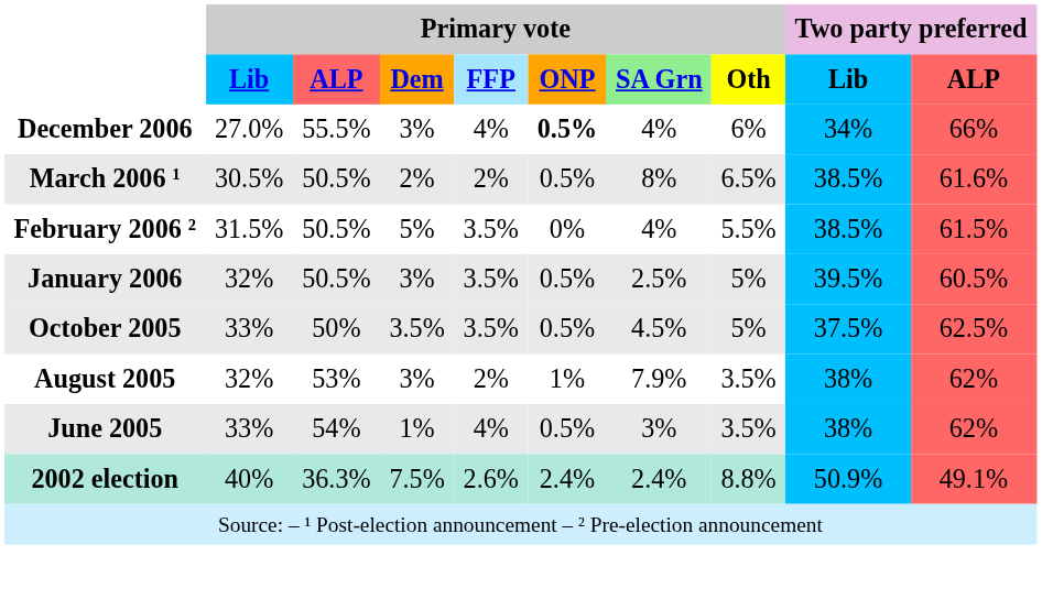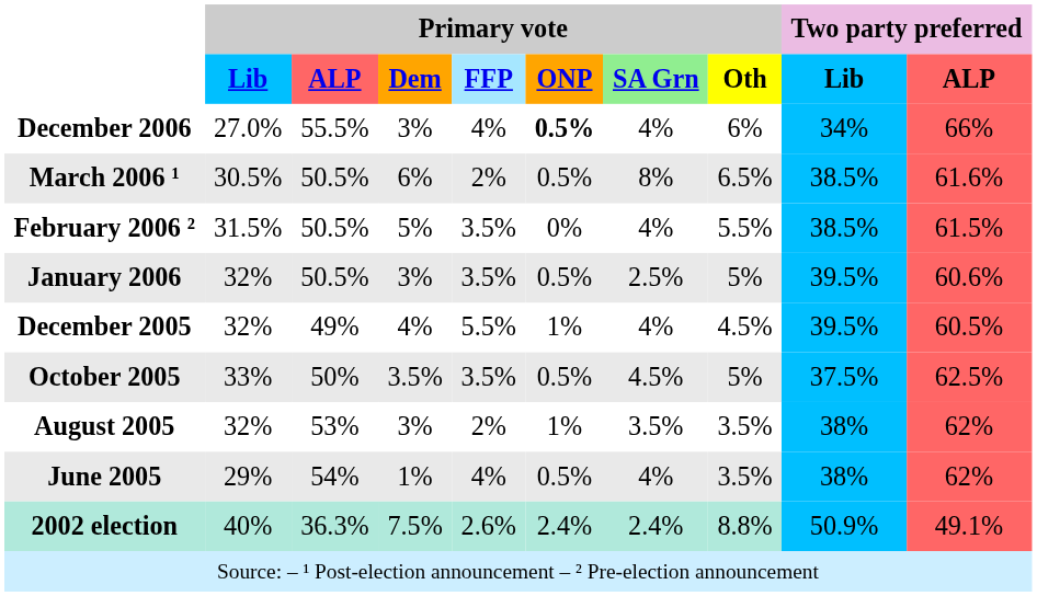 <table class="toccolours" cellpadding="5" cellspacing="0" style="float:left; margin-right:.5em; margin-top:.4em; font-size:90%;">
 <tr>
 </tr>
 <tr>
 <td style="background:#; text-align:center;"></td>
 <th style="background:#ccc; text-align:center;" colspan="7">Primary vote</th>
 <th style="background:#ebbce3; text-align:center;" colspan="2">Two party preferred</th>
 </tr>
 <tr>
 <th></th>
 <th style="background:#00bfff; text-align:center;"><a href='#'>Lib</a></th>
 <th style="background:#f66; text-align:center;"><a href='#'>ALP</a></th>
 <th style="background:orange; text-align:center;"><a href='#'>Dem</a></th>
 <th style="background:#a6e7ff; text-align:center;"><a href='#'>FFP</a></th>
 <th class="unsortable" style="background:orange"><a href='#'>ONP</a></th>
 <th style="background:#90ee90; text-align:center;"><a href='#'>SA Grn</a></th>
 <th style="background:#ff0; text-align:center;">Oth</th>
 <th style="background:#00bfff; text-align:center;">Lib</th>
 <th style="background:#f66; text-align:center;">ALP</th>
 </tr>
 <tr>
 <th>December 2006</th>
 <td style="text-align:center;" bgcolor="">27.0%</td>
 <td style="text-align:center;" bgcolor="">55.5%</td>
 <td style="text-align:center;" width="" bgcolor="">3%</td>
 <td style="text-align:center;" width="" bgcolor="">4%</td>
 <td style="text-align:center;" width="" bgcolor=""><strong>0.5%</strong></td>
 <td style="text-align:center;" width="" bgcolor="">4%</td>
 <td style="text-align:center;" width="" bgcolor="">6%</td>
 <td width="" style="text-align:center; background:#00bfff;">34%</td>
 <td width="" style="text-align:center; background:#f66;">66%</td>
 </tr>
 <tr>
 <th style="background:#e9e9e9;">March 2006 ¹</th>
 <td style="text-align:center; background:#e9e9e9;">30.5%</td>
 <td style="text-align:center; background:#e9e9e9;">50.5%</td>
-<td width="" style="text-align:center; background:#e9e9e9;">2%</td>
+<td width="" style="text-align:center; background:#e9e9e9;">6%</td>
 <td width="" style="text-align:center; background:#e9e9e9;">2%</td>
 <td width="" style="text-align:center; background:#e9e9e9;">0.5%</td>
 <td width="" style="text-align:center; background:#e9e9e9;">8%</td>
 <td width="" style="text-align:center; background:#e9e9e9;">6.5%</td>
 <td width="" style="text-align:center; background:#00bfff;">38.5%</td>
 <td width="" style="text-align:center; background:#f66;">61.6%</td>
 </tr>
 <tr>
 <th>February 2006 ²</th>
 <td style="text-align:center;" bgcolor="">31.5%</td>
 <td style="text-align:center;" bgcolor="">50.5%</td>
 <td style="text-align:center;" width="" bgcolor="">5%</td>
 <td style="text-align:center;" width="" bgcolor="">3.5%</td>
 <td style="text-align:center;" width="" bgcolor="">0%</td>
 <td style="text-align:center;" width="" bgcolor="">4%</td>
 <td style="text-align:center;" width="" bgcolor="">5.5%</td>
 <td width="" style="text-align:center; background:#00bfff;">38.5%</td>
 <td width="" style="text-align:center; background:#f66;">61.5%</td>
 </tr>
 <tr>
 <th style="background:#e9e9e9;">January 2006</th>
 <td style="text-align:center; background:#e9e9e9;">32%</td>
 <td style="text-align:center; background:#e9e9e9;">50.5%</td>
 <td width="" style="text-align:center; background:#e9e9e9;">3%</td>
 <td width="" style="text-align:center; background:#e9e9e9;">3.5%</td>
 <td width="" style="text-align:center; background:#e9e9e9;">0.5%</td>
 <td width="" style="text-align:center; background:#e9e9e9;">2.5%</td>
 <td width="" style="text-align:center; background:#e9e9e9;">5%</td>
 <td width="" style="text-align:center; background:#00bfff;">39.5%</td>
+<td width="" style="text-align:center; background:#f66;">60.6%</td>
+</tr>
+<tr>
+<th>December 2005</th>
+<td style="text-align:center;" bgcolor="">32%</td>
+<td style="text-align:center;" bgcolor="">49%</td>
+<td style="text-align:center;" width="" bgcolor="">4%</td>
+<td style="text-align:center;" width="" bgcolor="">5.5%</td>
+<td style="text-align:center;" width="" bgcolor="">1%</td>
+<td style="text-align:center;" width="" bgcolor="">4%</td>
+<td style="text-align:center;" width="" bgcolor="">4.5%</td>
+<td width="" style="text-align:center; background:#00bfff;">39.5%</td>
 <td width="" style="text-align:center; background:#f66;">60.5%</td>
 </tr>
 <tr>
 <th style="background:#e9e9e9;">October 2005</th>
 <td style="text-align:center; background:#e9e9e9;">33%</td>
 <td style="text-align:center; background:#e9e9e9;">50%</td>
 <td width="" style="text-align:center; background:#e9e9e9;">3.5%</td>
 <td width="" style="text-align:center; background:#e9e9e9;">3.5%</td>
 <td width="" style="text-align:center; background:#e9e9e9;">0.5%</td>
 <td width="" style="text-align:center; background:#e9e9e9;">4.5%</td>
 <td width="" style="text-align:center; background:#e9e9e9;">5%</td>
 <td width="" style="text-align:center; background:#00bfff;">37.5%</td>
 <td width="" style="text-align:center; background:#f66;">62.5%</td>
 </tr>
 <tr>
 <th>August 2005</th>
 <td style="text-align:center;" bgcolor="">32%</td>
 <td style="text-align:center;" bgcolor="">53%</td>
 <td style="text-align:center;" width="" bgcolor="">3%</td>
 <td style="text-align:center;" width="" bgcolor="">2%</td>
 <td style="text-align:center;" width="" bgcolor="">1%</td>
-<td style="text-align:center;" width="" bgcolor="">7.9%</td>
+<td style="text-align:center;" width="" bgcolor="">3.5%</td>
 <td style="text-align:center;" width="" bgcolor="">3.5%</td>
 <td width="" style="text-align:center; background:#00bfff;">38%</td>
 <td width="" style="text-align:center; background:#f66;">62%</td>
 </tr>
 <tr>
 <th style="background:#e9e9e9;">June 2005</th>
-<td style="text-align:center; background:#e9e9e9;">33%</td>
+<td style="text-align:center; background:#e9e9e9;">29%</td>
 <td style="text-align:center; background:#e9e9e9;">54%</td>
 <td width="" style="text-align:center; background:#e9e9e9;">1%</td>
 <td width="" style="text-align:center; background:#e9e9e9;">4%</td>
 <td width="" style="text-align:center; background:#e9e9e9;">0.5%</td>
-<td width="" style="text-align:center; background:#e9e9e9;">3%</td>
+<td width="" style="text-align:center; background:#e9e9e9;">4%</td>
 <td width="" style="text-align:center; background:#e9e9e9;">3.5%</td>
 <td width="" style="text-align:center; background:#00bfff;">38%</td>
 <td width="" style="text-align:center; background:#f66;">62%</td>
 </tr>
 <tr>
 <th style="background:#b0e9db;">2002 election</th>
 <td style="text-align:center; background:#b0e9db;">40%</td>
 <td style="text-align:center; background:#b0e9db;">36.3%</td>
 <td width="" style="text-align:center; background:#b0e9db;">7.5%</td>
 <td width="" style="text-align:center; background:#b0e9db;">2.6%</td>
 <td width="" style="text-align:center; background:#b0e9db;">2.4%</td>
 <td width="" style="text-align:center; background:#b0e9db;">2.4%</td>
 <td width="" style="text-align:center; background:#b0e9db;">8.8%</td>
 <td width="" style="text-align:center; background:#00bfff;">50.9%</td>
 <td width="" style="text-align:center; background:#f66;">49.1%</td>
 </tr>
 <tr>
 <td colspan="10" style="font-size:80%; background:#cef; text-align:center;">Source:  – ¹ Post-election announcement – ² Pre-election announcement<br></td>
 </tr>
 </table>
